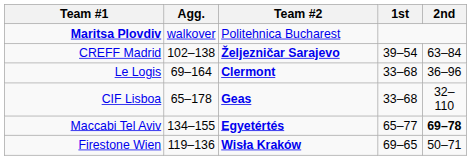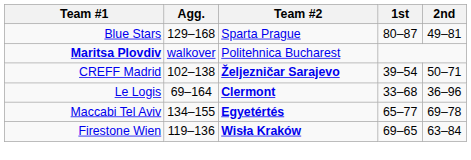 <table class=wikitable style="text-align:center">
 <tr>
 <th width=200>Team #1</th>
 <th width=50>Agg.</th>
 <th width=200>Team #2</th>
 <th width=50>1st</th>
 <th width=50>2nd</th>
+</tr>
+<tr>
+<td align=right><a href='#'>Blue Stars</a> </td>
+<td align=center>129–168</td>
+<td align=left> <a href='#'>Sparta Prague</a></td>
+<td align=center>80–87</td>
+<td align=center>49–81</td>
 </tr>
 <tr>
 <td align=right><strong><a href='#'>Maritsa Plovdiv</a></strong> </td>
 <td align=center><a href='#'>walkover</a></td>
 <td align=left> <a href='#'>Politehnica Bucharest</a></td>
 </tr>
 <tr>
 <td align=right><a href='#'>CREFF Madrid</a> </td>
 <td align=center>102–138</td>
 <td align=left> <strong><a href='#'>Željezničar Sarajevo</a></strong></td>
 <td align=center>39–54</td>
-<td align=center>63–84</td>
+<td align=center>50–71</td>
 </tr>
 <tr>
 <td align=right><a href='#'>Le Logis</a> </td>
 <td align=center>69–164</td>
 <td align=left> <strong><a href='#'>Clermont</a></strong></td>
 <td align=center>33–68</td>
 <td align=center>36–96</td>
 </tr>
 <tr>
-<td align=right><a href='#'>CIF Lisboa</a> </td>
-<td align=center>65–178</td>
-<td align=left> <strong><a href='#'>Geas</a></strong></td>
-<td align=center>33–68</td>
-<td align=center>32–110</td>
-</tr>
-<tr>
 <td align=right><a href='#'>Maccabi Tel Aviv</a> </td>
 <td align=center>134–155</td>
 <td align=left> <strong><a href='#'>Egyetértés</a></strong></td>
 <td align=center>65–77</td>
-<td align=center><strong>69–78</strong></td>
+<td align=center>69–78</td>
 </tr>
 <tr>
 <td align=right><a href='#'>Firestone Wien</a> </td>
 <td align=center>119–136</td>
 <td align=left> <strong><a href='#'>Wisła Kraków</a></strong></td>
 <td align=center>69–65</td>
-<td align=center>50–71</td>
+<td align=center>63–84</td>
 </tr>
 </table>
